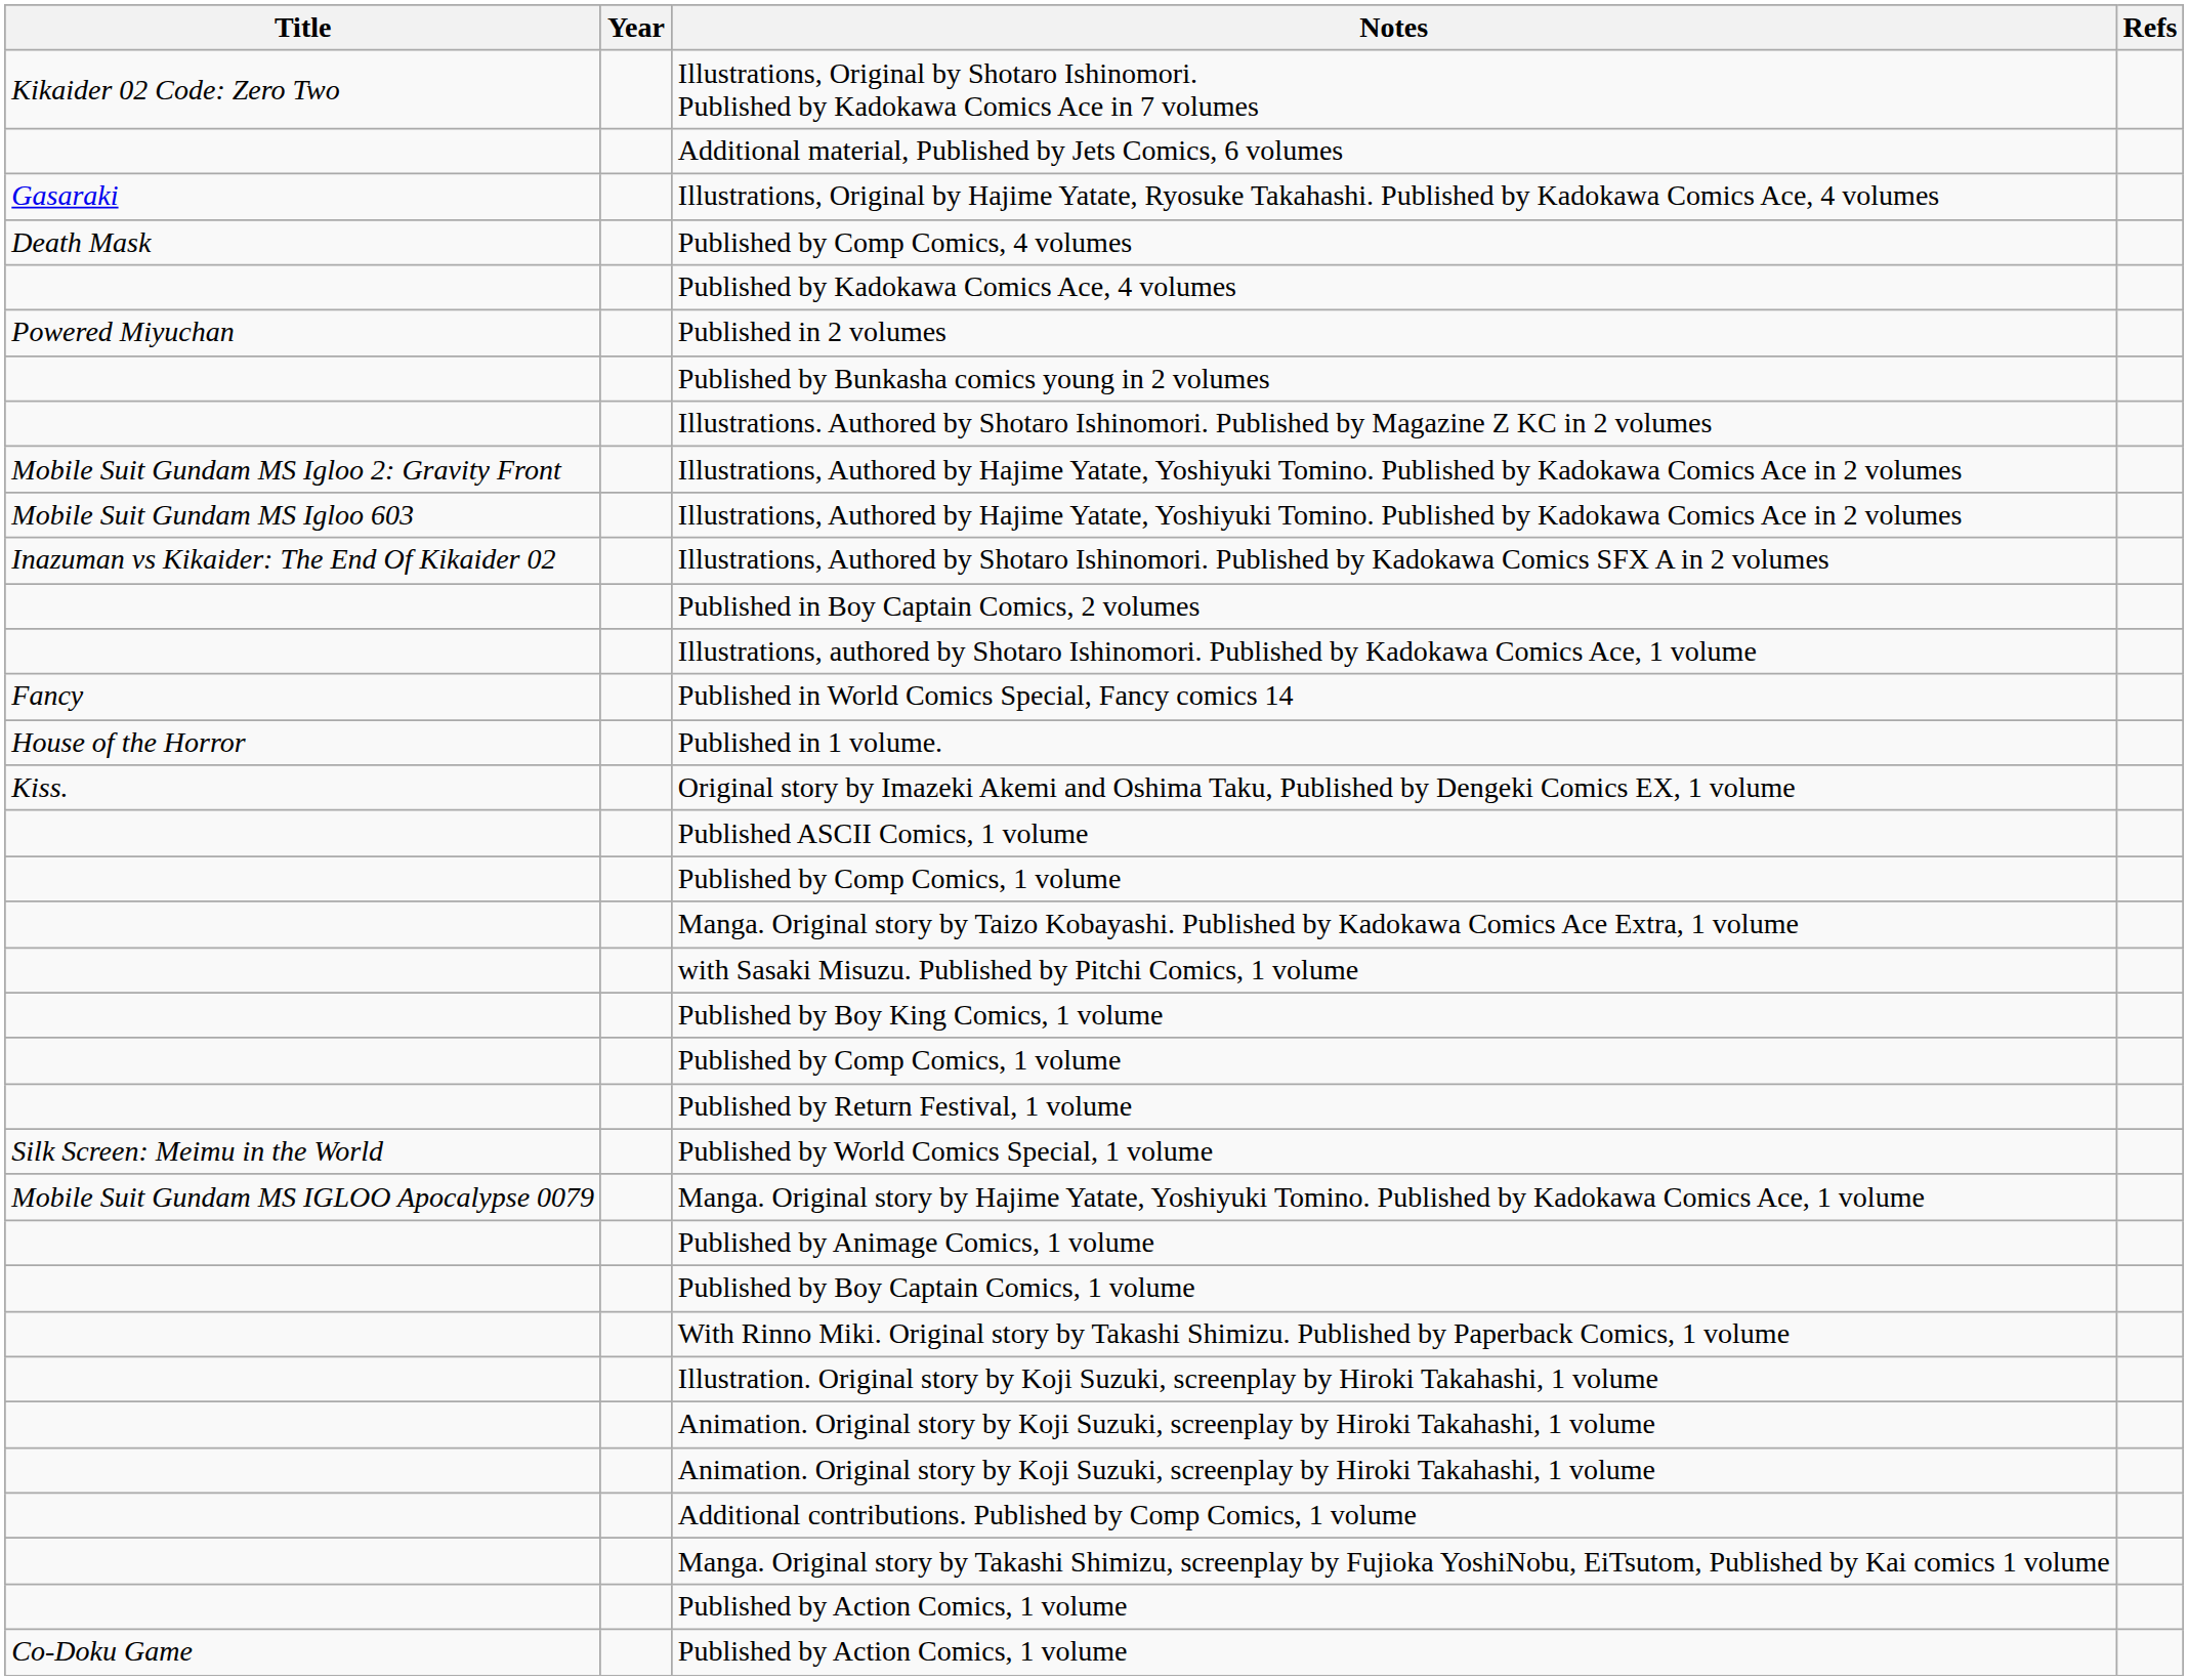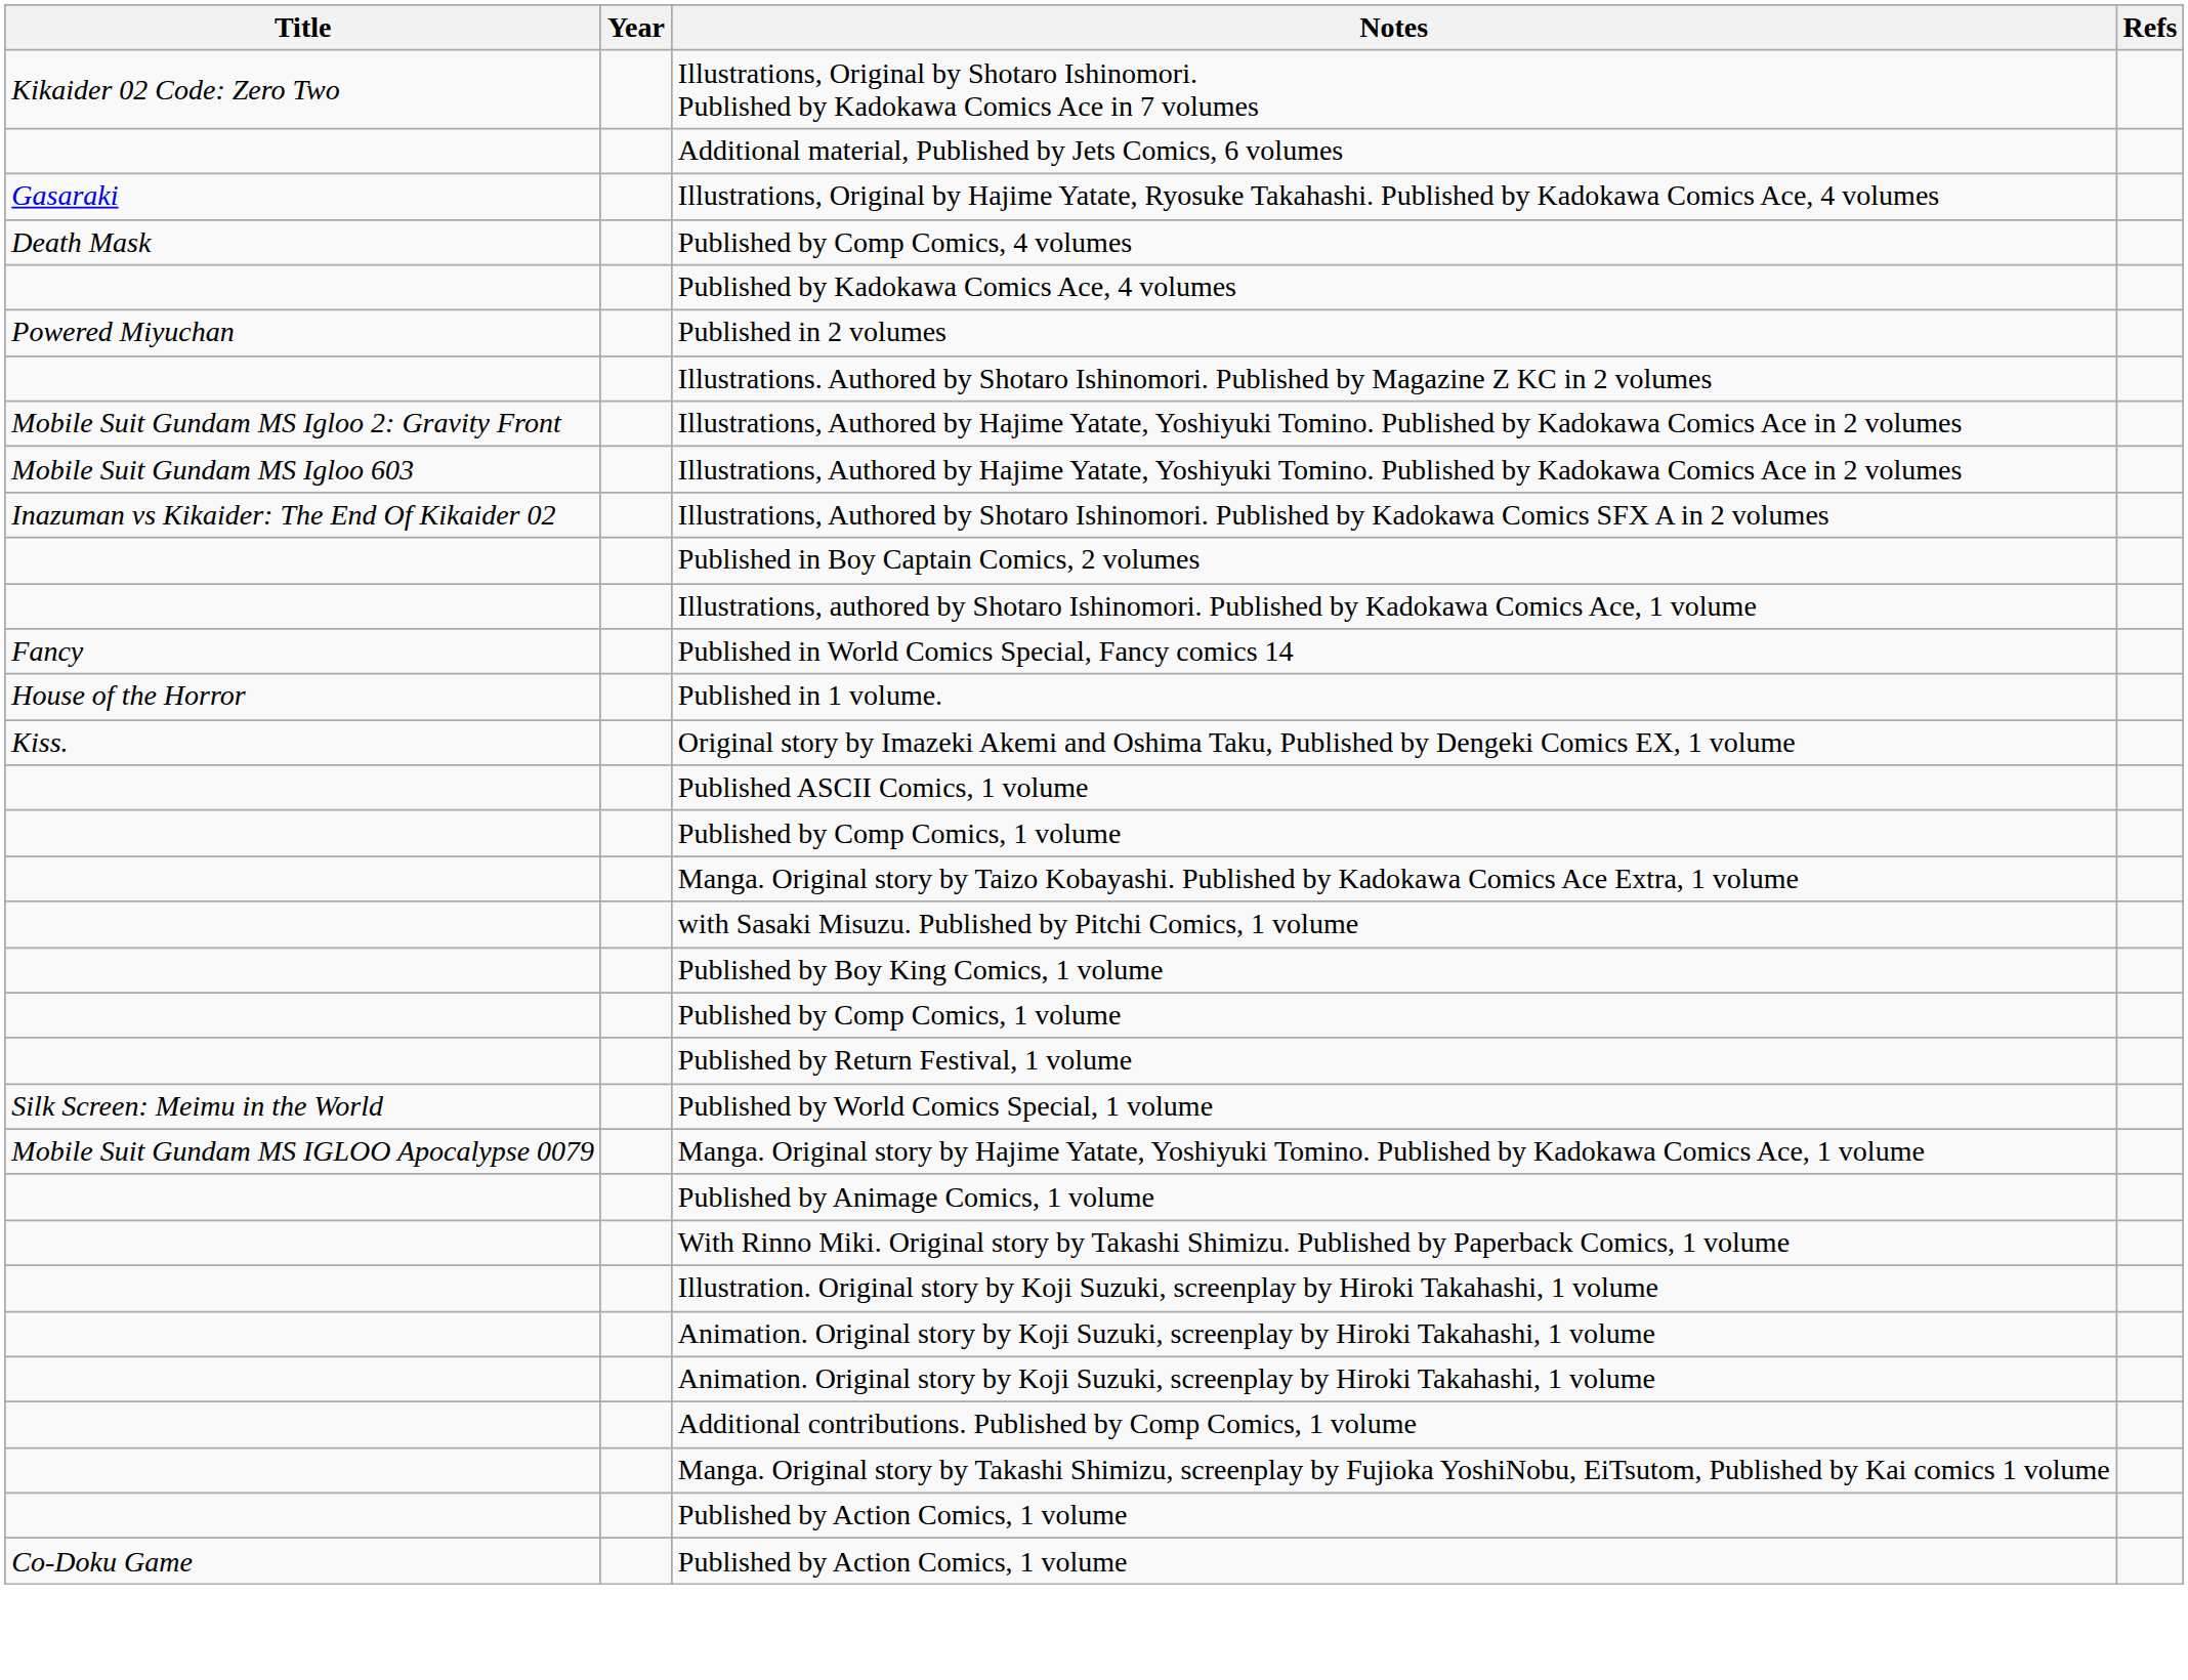 <table class="wikitable sortable">
 <tr>
 <th>Title</th>
 <th>Year</th>
 <th>Notes</th>
 <th>Refs</th>
 </tr>
 <tr>
 <td><em>Kikaider 02 Code: Zero Two</em></td>
 <td></td>
 <td>Illustrations, Original by Shotaro Ishinomori.<br>Published by Kadokawa Comics Ace in 7 volumes</td>
 <td></td>
 </tr>
 <tr>
 <td></td>
 <td></td>
 <td>Additional material, Published by Jets Comics, 6 volumes</td>
 <td></td>
 </tr>
 <tr>
 <td><em><a href='#'>Gasaraki</a></em></td>
 <td></td>
 <td>Illustrations, Original by Hajime Yatate, Ryosuke Takahashi. Published by Kadokawa Comics Ace, 4 volumes</td>
 <td></td>
 </tr>
 <tr>
 <td><em>Death Mask</em></td>
 <td></td>
 <td>Published by Comp Comics, 4 volumes</td>
 <td></td>
 </tr>
 <tr>
 <td></td>
 <td></td>
 <td>Published by Kadokawa Comics Ace, 4 volumes</td>
 <td></td>
 </tr>
 <tr>
 <td><em>Powered Miyuchan</em></td>
 <td></td>
 <td>Published in 2 volumes</td>
-<td></td>
-</tr>
-<tr>
-<td></td>
-<td></td>
-<td>Published by Bunkasha comics young in 2 volumes</td>
 <td></td>
 </tr>
 <tr>
 <td></td>
 <td></td>
 <td>Illustrations. Authored by Shotaro Ishinomori. Published by Magazine Z KC in 2 volumes</td>
 <td></td>
 </tr>
 <tr>
 <td><em>Mobile Suit Gundam MS Igloo 2: Gravity Front</em></td>
 <td></td>
 <td>Illustrations, Authored by Hajime Yatate, Yoshiyuki Tomino. Published by Kadokawa Comics Ace in 2 volumes</td>
 <td></td>
 </tr>
 <tr>
 <td><em>Mobile Suit Gundam MS Igloo 603</em></td>
 <td></td>
 <td>Illustrations, Authored by Hajime Yatate, Yoshiyuki Tomino. Published by Kadokawa Comics Ace in 2 volumes</td>
 <td></td>
 </tr>
 <tr>
 <td><em>Inazuman vs Kikaider: The End Of Kikaider 02</em></td>
 <td></td>
 <td>Illustrations, Authored by Shotaro Ishinomori. Published by Kadokawa Comics SFX A in 2 volumes</td>
 <td></td>
 </tr>
 <tr>
 <td></td>
 <td></td>
 <td>Published in Boy Captain Comics, 2 volumes</td>
 <td></td>
 </tr>
 <tr>
 <td></td>
 <td></td>
 <td>Illustrations, authored by Shotaro Ishinomori. Published by Kadokawa Comics Ace, 1 volume</td>
 <td></td>
 </tr>
 <tr>
 <td><em>Fancy</em></td>
 <td></td>
 <td>Published in World Comics Special, Fancy comics 14</td>
 <td></td>
 </tr>
 <tr>
 <td><em>House of the Horror</em></td>
 <td></td>
 <td>Published in 1 volume.</td>
 <td></td>
 </tr>
 <tr>
 <td><em>Kiss.</em></td>
 <td></td>
 <td>Original story by Imazeki Akemi and Oshima Taku, Published by Dengeki Comics EX, 1 volume</td>
 <td></td>
 </tr>
 <tr>
 <td></td>
 <td></td>
 <td>Published ASCII Comics, 1 volume</td>
 <td></td>
 </tr>
 <tr>
 <td></td>
 <td></td>
 <td>Published by Comp Comics, 1 volume</td>
 <td></td>
 </tr>
 <tr>
 <td></td>
 <td></td>
 <td>Manga. Original story by Taizo Kobayashi. Published by Kadokawa Comics Ace Extra, 1 volume</td>
 <td></td>
 </tr>
 <tr>
 <td></td>
 <td></td>
 <td>with Sasaki Misuzu. Published by Pitchi Comics, 1 volume</td>
 <td></td>
 </tr>
 <tr>
 <td></td>
 <td></td>
 <td>Published by Boy King Comics, 1 volume</td>
 <td></td>
 </tr>
 <tr>
 <td></td>
 <td></td>
 <td>Published by Comp Comics, 1 volume</td>
 <td></td>
 </tr>
 <tr>
 <td></td>
 <td></td>
 <td>Published by Return Festival, 1 volume</td>
 <td></td>
 </tr>
 <tr>
 <td><em>Silk Screen: Meimu in the World</em></td>
 <td></td>
 <td>Published by World Comics Special, 1 volume</td>
 <td></td>
 </tr>
 <tr>
 <td><em>Mobile Suit Gundam MS IGLOO Apocalypse 0079</em></td>
 <td></td>
 <td>Manga. Original story by Hajime Yatate, Yoshiyuki Tomino. Published by Kadokawa Comics Ace, 1 volume</td>
 <td></td>
 </tr>
 <tr>
 <td></td>
 <td></td>
 <td>Published by Animage Comics, 1 volume</td>
 <td></td>
 </tr>
 <tr>
 <td></td>
 <td></td>
-<td>Published by Boy Captain Comics, 1 volume</td>
-<td></td>
-</tr>
-<tr>
-<td></td>
-<td></td>
 <td>With Rinno Miki. Original story by Takashi Shimizu. Published by Paperback Comics, 1 volume</td>
 <td></td>
 </tr>
 <tr>
 <td></td>
 <td></td>
 <td>Illustration. Original story by Koji Suzuki, screenplay by Hiroki Takahashi, 1 volume</td>
 <td></td>
 </tr>
 <tr>
 <td></td>
 <td></td>
 <td>Animation. Original story by Koji Suzuki, screenplay by Hiroki Takahashi, 1 volume</td>
 <td></td>
 </tr>
 <tr>
 <td></td>
 <td></td>
 <td>Animation. Original story by Koji Suzuki, screenplay by Hiroki Takahashi, 1 volume</td>
 <td></td>
 </tr>
 <tr>
 <td></td>
 <td></td>
 <td>Additional contributions. Published by Comp Comics, 1 volume</td>
 <td></td>
 </tr>
 <tr>
 <td></td>
 <td></td>
 <td>Manga. Original story by Takashi Shimizu, screenplay by Fujioka YoshiNobu, EiTsutom, Published by  Kai comics 1 volume</td>
 <td></td>
 </tr>
 <tr>
 <td></td>
 <td></td>
 <td>Published by Action Comics, 1 volume</td>
 <td></td>
 </tr>
 <tr>
 <td><em>Co-Doku Game</em></td>
 <td></td>
 <td>Published by Action Comics, 1 volume</td>
 <td></td>
 </tr>
 <tr>
 </tr>
 </table>
